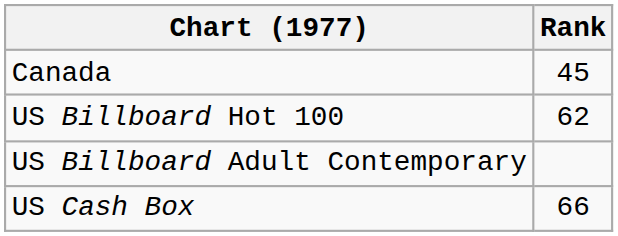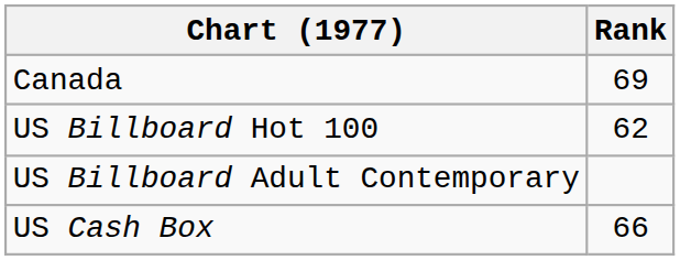 <table class="wikitable sortable">
 <tr>
 <th align="left">Chart (1977)</th>
 <th style="text-align:center;">Rank</th>
 </tr>
 <tr>
 <td>Canada</td>
-<td style="text-align:center;">45</td>
+<td style="text-align:center;">69</td>
 </tr>
 <tr>
 <td>US <em>Billboard</em> Hot 100</td>
 <td style="text-align:center;">62</td>
 </tr>
 <tr>
 <td>US <em>Billboard</em> Adult Contemporary</td>
 <td></td>
 </tr>
 <tr>
 <td>US <em>Cash Box</em></td>
 <td style="text-align:center;">66</td>
 </tr>
 </table>
